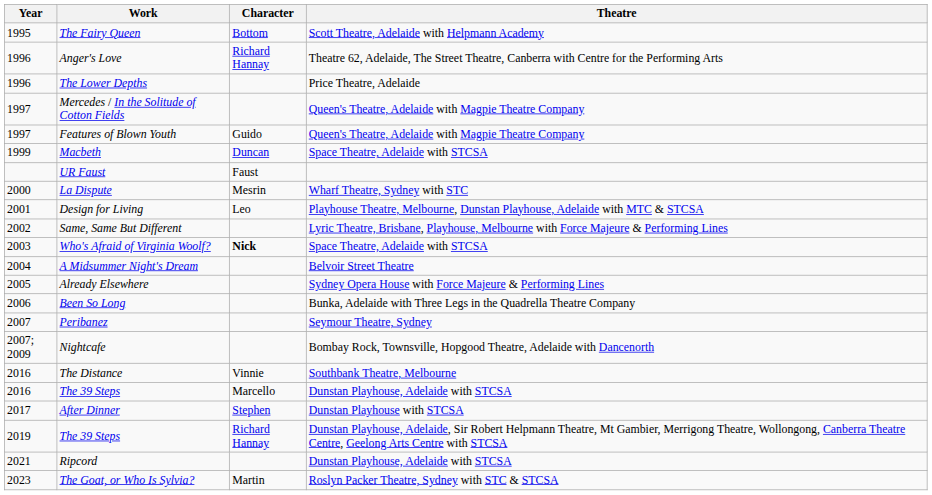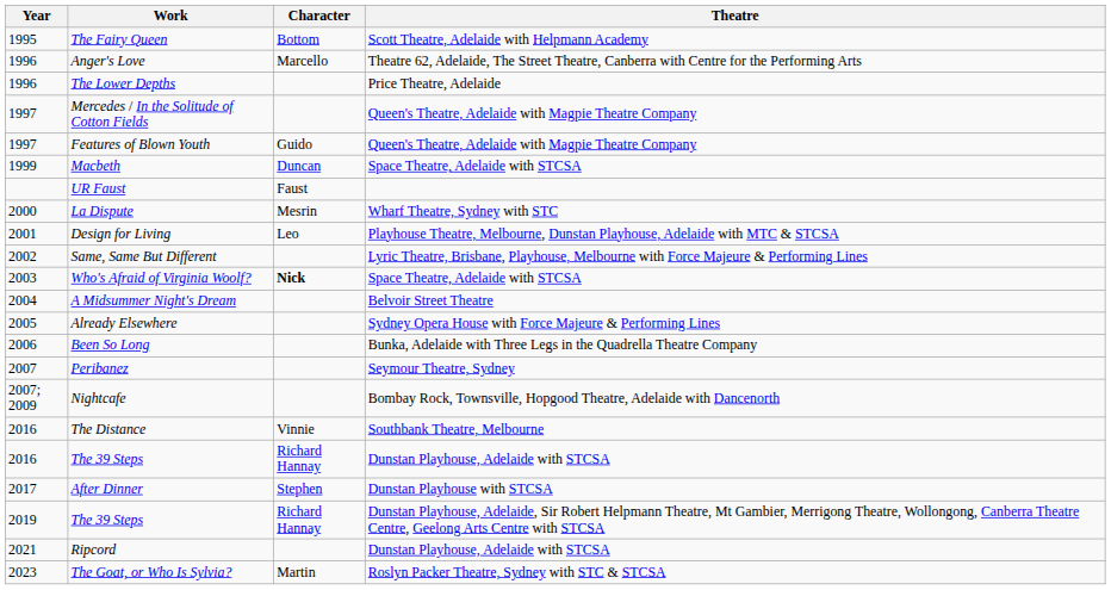 <table class="wikitable">
 <tr>
 <th>Year</th>
 <th>Work</th>
 <th>Character</th>
 <th>Theatre</th>
 </tr>
 <tr>
 <td>1995</td>
 <td><em><a href='#'>The Fairy Queen</a></em></td>
 <td><a href='#'>Bottom</a></td>
 <td><a href='#'>Scott Theatre, Adelaide</a> with <a href='#'>Helpmann Academy</a></td>
 </tr>
 <tr>
 <td>1996</td>
 <td><em>Anger's Love</em></td>
-<td><a href='#'>Richard Hannay</a></td>
+<td>Marcello</td>
 <td>Theatre 62, Adelaide, The Street Theatre, Canberra with Centre for the Performing Arts</td>
 </tr>
 <tr>
 <td>1996</td>
 <td><em><a href='#'>The Lower Depths</a></em></td>
 <td></td>
 <td>Price Theatre, Adelaide</td>
 </tr>
 <tr>
 <td>1997</td>
 <td><em>Mercedes</em> / <em><a href='#'>In the Solitude of Cotton Fields</a></em></td>
 <td></td>
 <td><a href='#'>Queen's Theatre, Adelaide</a> with <a href='#'>Magpie Theatre Company</a></td>
 </tr>
 <tr>
 <td>1997</td>
 <td><em>Features of Blown Youth</em></td>
 <td>Guido</td>
 <td><a href='#'>Queen's Theatre, Adelaide</a> with <a href='#'>Magpie Theatre Company</a></td>
 </tr>
 <tr>
 <td>1999</td>
 <td><em><a href='#'>Macbeth</a></em></td>
 <td><a href='#'>Duncan</a></td>
 <td><a href='#'>Space Theatre, Adelaide</a> with <a href='#'>STCSA</a></td>
 </tr>
 <tr>
 <td></td>
 <td><em><a href='#'>UR Faust</a></em></td>
 <td>Faust</td>
 <td></td>
 </tr>
 <tr>
 <td>2000</td>
 <td><em><a href='#'>La Dispute</a></em></td>
 <td>Mesrin</td>
 <td><a href='#'>Wharf Theatre, Sydney</a> with <a href='#'>STC</a></td>
 </tr>
 <tr>
 <td>2001</td>
 <td><em>Design for Living</em></td>
 <td>Leo</td>
 <td><a href='#'>Playhouse Theatre, Melbourne</a>, <a href='#'>Dunstan Playhouse, Adelaide</a> with <a href='#'>MTC</a> & <a href='#'>STCSA</a></td>
 </tr>
 <tr>
 <td>2002</td>
 <td><em>Same, Same But Different</em></td>
 <td></td>
 <td><a href='#'>Lyric Theatre, Brisbane</a>, <a href='#'>Playhouse, Melbourne</a> with <a href='#'>Force Majeure</a> & <a href='#'>Performing Lines</a></td>
 </tr>
 <tr>
 <td>2003</td>
 <td><em><a href='#'>Who's Afraid of Virginia Woolf?</a></em></td>
 <td><strong>Nick</strong></td>
 <td><a href='#'>Space Theatre, Adelaide</a> with <a href='#'>STCSA</a></td>
 </tr>
 <tr>
 <td>2004</td>
 <td><em><a href='#'>A Midsummer Night's Dream</a></em></td>
 <td></td>
 <td><a href='#'>Belvoir Street Theatre</a></td>
 </tr>
 <tr>
 <td>2005</td>
 <td><em>Already Elsewhere</em></td>
 <td></td>
 <td><a href='#'>Sydney Opera House</a> with <a href='#'>Force Majeure</a> & <a href='#'>Performing Lines</a></td>
 </tr>
 <tr>
 <td>2006</td>
 <td><em><a href='#'>Been So Long</a></em></td>
 <td></td>
 <td>Bunka, Adelaide with Three Legs in the Quadrella Theatre Company</td>
 </tr>
 <tr>
 <td>2007</td>
 <td><em><a href='#'>Peribanez</a></em></td>
 <td></td>
 <td><a href='#'>Seymour Theatre, Sydney</a></td>
 </tr>
 <tr>
 <td>2007; 2009</td>
 <td><em>Nightcafe</em></td>
 <td></td>
 <td>Bombay Rock, Townsville, Hopgood Theatre, Adelaide with <a href='#'>Dancenorth</a></td>
 </tr>
 <tr>
 <td>2016</td>
 <td><em>The Distance</em></td>
 <td>Vinnie</td>
 <td><a href='#'>Southbank Theatre, Melbourne</a></td>
 </tr>
 <tr>
 <td>2016</td>
 <td><em><a href='#'>The 39 Steps</a></em></td>
-<td>Marcello</td>
+<td><a href='#'>Richard Hannay</a></td>
 <td><a href='#'>Dunstan Playhouse, Adelaide</a> with <a href='#'>STCSA</a></td>
 </tr>
 <tr>
 <td>2017</td>
 <td><em><a href='#'>After Dinner</a></em></td>
 <td><a href='#'>Stephen</a></td>
 <td><a href='#'>Dunstan Playhouse</a> with <a href='#'>STCSA</a></td>
 </tr>
 <tr>
 <td>2019</td>
 <td><em><a href='#'>The 39 Steps</a></em></td>
 <td><a href='#'>Richard Hannay</a></td>
 <td><a href='#'>Dunstan Playhouse, Adelaide</a>, Sir Robert Helpmann Theatre, Mt Gambier, Merrigong Theatre, Wollongong, <a href='#'>Canberra Theatre Centre</a>, <a href='#'>Geelong Arts Centre</a> with <a href='#'>STCSA</a></td>
 </tr>
 <tr>
 <td>2021</td>
 <td><em>Ripcord</em></td>
 <td></td>
 <td><a href='#'>Dunstan Playhouse, Adelaide</a> with <a href='#'>STCSA</a></td>
 </tr>
 <tr>
 <td>2023</td>
 <td><em><a href='#'>The Goat, or Who Is Sylvia?</a></em></td>
 <td>Martin</td>
 <td><a href='#'>Roslyn Packer Theatre, Sydney</a> with <a href='#'>STC</a> & <a href='#'>STCSA</a></td>
 </tr>
 </table>
